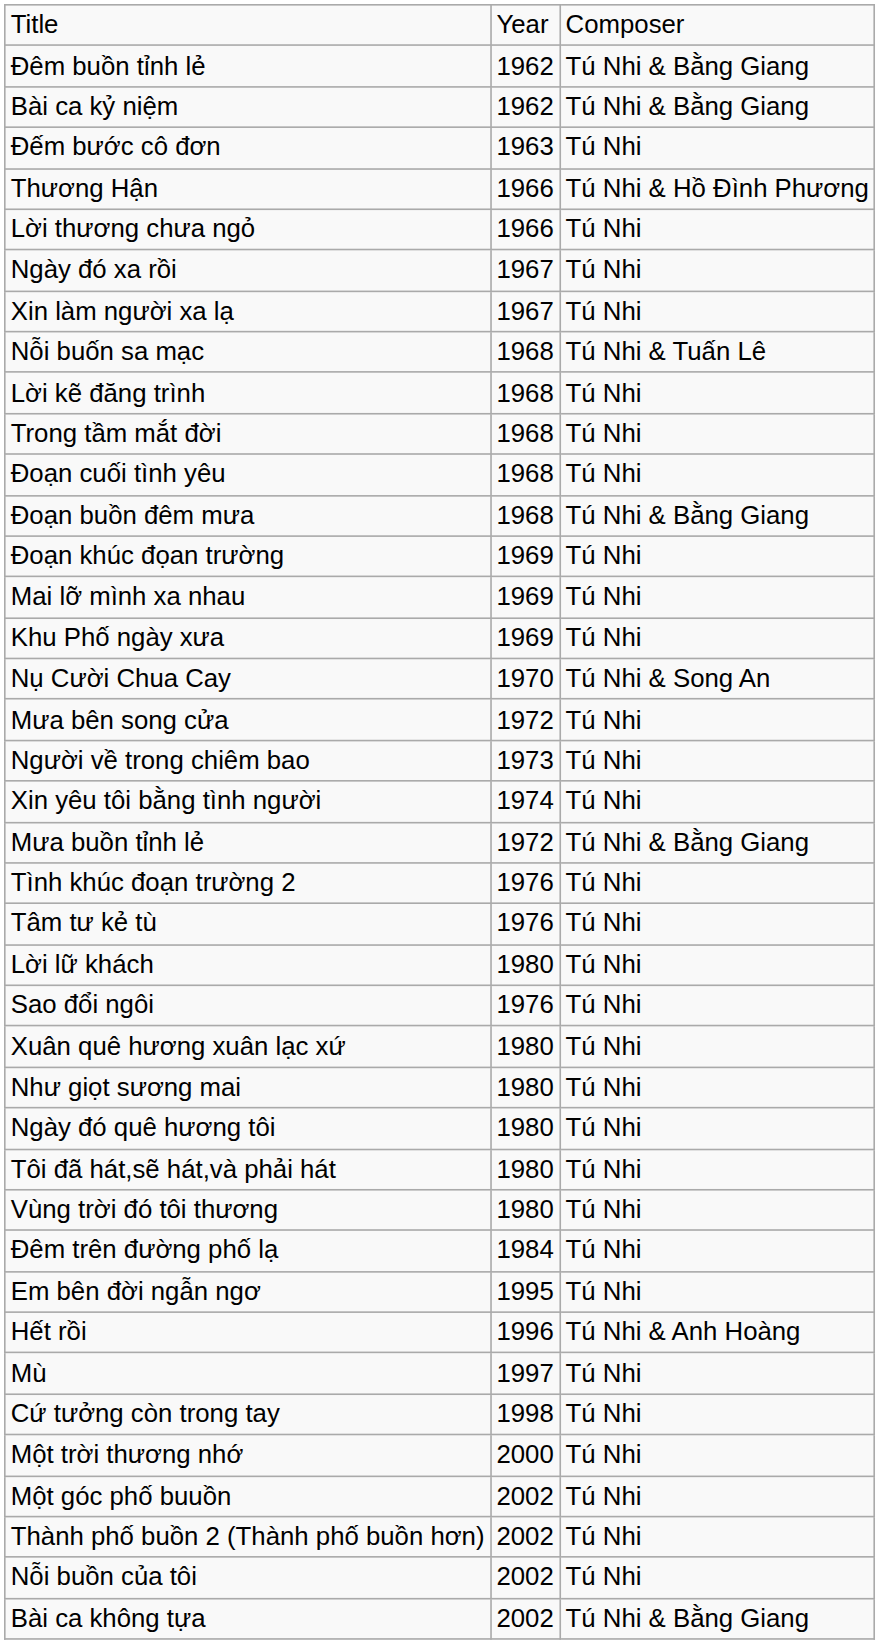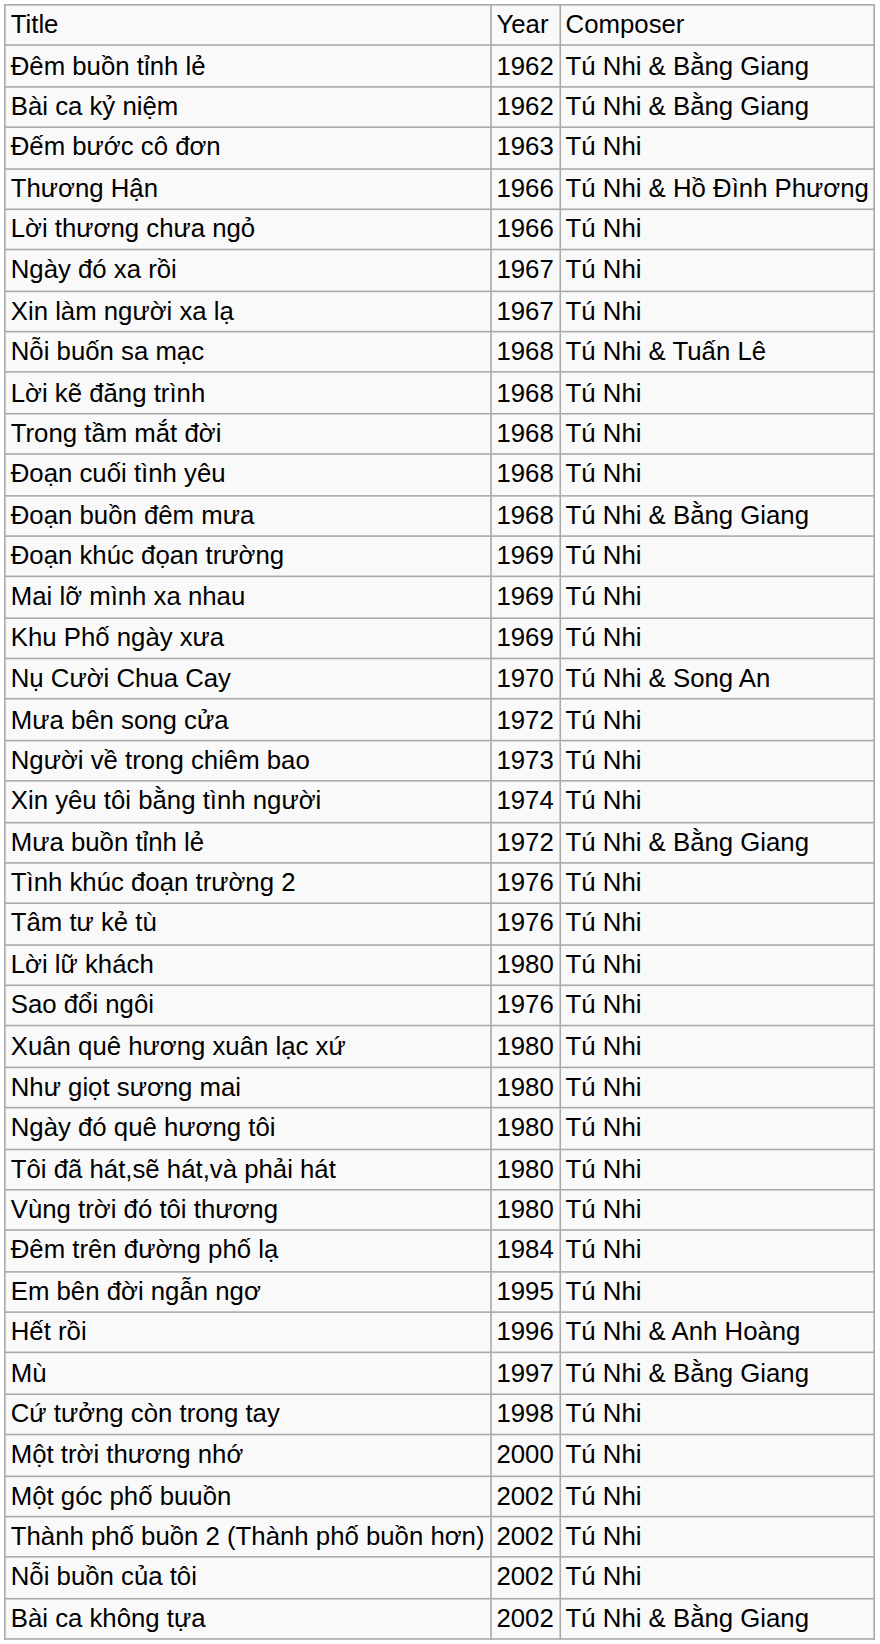 <table class="wikitable">
 <tr>
 <td>Title</td>
 <td>Year</td>
 <td>Composer</td>
 </tr>
 <tr>
 <td>Đêm buồn tỉnh lẻ</td>
 <td>1962</td>
 <td>Tú Nhi & Bằng Giang</td>
 </tr>
 <tr>
 <td>Bài ca kỷ niệm</td>
 <td>1962</td>
 <td>Tú Nhi & Bằng Giang</td>
 </tr>
 <tr>
 <td>Đếm bước cô đơn</td>
 <td>1963</td>
 <td>Tú Nhi</td>
 </tr>
 <tr>
 <td>Thương Hận</td>
 <td>1966</td>
 <td>Tú Nhi & Hồ Đình Phương</td>
 </tr>
 <tr>
 <td>Lời thương chưa ngỏ</td>
 <td>1966</td>
 <td>Tú Nhi</td>
 </tr>
 <tr>
 <td>Ngày đó xa rồi</td>
 <td>1967</td>
 <td>Tú Nhi</td>
 </tr>
 <tr>
 <td>Xin làm người xa lạ</td>
 <td>1967</td>
 <td>Tú Nhi</td>
 </tr>
 <tr>
 <td>Nỗi buốn sa mạc</td>
 <td>1968</td>
 <td>Tú Nhi & Tuấn Lê</td>
 </tr>
 <tr>
 <td>Lời kẽ đăng trình</td>
 <td>1968</td>
 <td>Tú Nhi</td>
 </tr>
 <tr>
 <td>Trong tầm mắt đời</td>
 <td>1968</td>
 <td>Tú Nhi</td>
 </tr>
 <tr>
 <td>Đoạn cuối tình yêu</td>
 <td>1968</td>
 <td>Tú Nhi</td>
 </tr>
 <tr>
 <td>Đoạn buồn đêm mưa</td>
 <td>1968</td>
 <td>Tú Nhi & Bằng Giang</td>
 </tr>
 <tr>
 <td>Đoạn khúc đọan trường</td>
 <td>1969</td>
 <td>Tú Nhi</td>
 </tr>
 <tr>
 <td>Mai lỡ mình xa nhau</td>
 <td>1969</td>
 <td>Tú Nhi</td>
 </tr>
 <tr>
 <td>Khu Phố ngày xưa</td>
 <td>1969</td>
 <td>Tú Nhi</td>
 </tr>
 <tr>
 <td>Nụ Cười Chua Cay</td>
 <td>1970</td>
 <td>Tú Nhi & Song An</td>
 </tr>
 <tr>
 <td>Mưa bên song cửa</td>
 <td>1972</td>
 <td>Tú Nhi</td>
 </tr>
 <tr>
 <td>Người về trong chiêm bao</td>
 <td>1973</td>
 <td>Tú Nhi</td>
 </tr>
 <tr>
 <td>Xin yêu tôi bằng tình người</td>
 <td>1974</td>
 <td>Tú Nhi</td>
 </tr>
 <tr>
 <td>Mưa buồn tỉnh lẻ</td>
 <td>1972</td>
 <td>Tú Nhi & Bằng Giang</td>
 </tr>
 <tr>
 <td>Tình khúc đoạn trường 2</td>
 <td>1976</td>
 <td>Tú Nhi</td>
 </tr>
 <tr>
 <td>Tâm tư kẻ tù</td>
 <td>1976</td>
 <td>Tú Nhi</td>
 </tr>
 <tr>
 <td>Lời lữ khách</td>
 <td>1980</td>
 <td>Tú Nhi</td>
 </tr>
 <tr>
 <td>Sao đổi ngôi</td>
 <td>1976</td>
 <td>Tú Nhi</td>
 </tr>
 <tr>
 <td>Xuân quê hương xuân lạc xứ</td>
 <td>1980</td>
 <td>Tú Nhi</td>
 </tr>
 <tr>
 <td>Như giọt sương mai</td>
 <td>1980</td>
 <td>Tú Nhi</td>
 </tr>
 <tr>
 <td>Ngày đó quê hương tôi</td>
 <td>1980</td>
 <td>Tú Nhi</td>
 </tr>
 <tr>
 <td>Tôi đã hát,sẽ hát,và phải hát</td>
 <td>1980</td>
 <td>Tú Nhi</td>
 </tr>
 <tr>
 <td>Vùng trời đó tôi thương</td>
 <td>1980</td>
 <td>Tú Nhi</td>
 </tr>
 <tr>
 <td>Đêm trên đường phố lạ</td>
 <td>1984</td>
 <td>Tú Nhi</td>
 </tr>
 <tr>
 <td>Em bên đời ngẫn ngơ</td>
 <td>1995</td>
 <td>Tú Nhi</td>
 </tr>
 <tr>
 <td>Hết rồi</td>
 <td>1996</td>
 <td>Tú Nhi & Anh Hoàng</td>
 </tr>
 <tr>
 <td>Mù</td>
 <td>1997</td>
-<td>Tú Nhi</td>
+<td>Tú Nhi & Bằng Giang</td>
 </tr>
 <tr>
 <td>Cứ tưởng còn trong tay</td>
 <td>1998</td>
 <td>Tú Nhi</td>
 </tr>
 <tr>
 <td>Một trời thương nhớ</td>
 <td>2000</td>
 <td>Tú Nhi</td>
 </tr>
 <tr>
 <td>Một góc phố buuồn</td>
 <td>2002</td>
 <td>Tú Nhi</td>
 </tr>
 <tr>
 <td>Thành phố buồn 2 (Thành phố buồn hơn)</td>
 <td>2002</td>
 <td>Tú Nhi</td>
 </tr>
 <tr>
 <td>Nỗi buồn của tôi</td>
 <td>2002</td>
 <td>Tú Nhi</td>
 </tr>
 <tr>
 <td>Bài ca không tựa</td>
 <td>2002</td>
 <td>Tú Nhi & Bằng Giang</td>
 </tr>
 </table>
